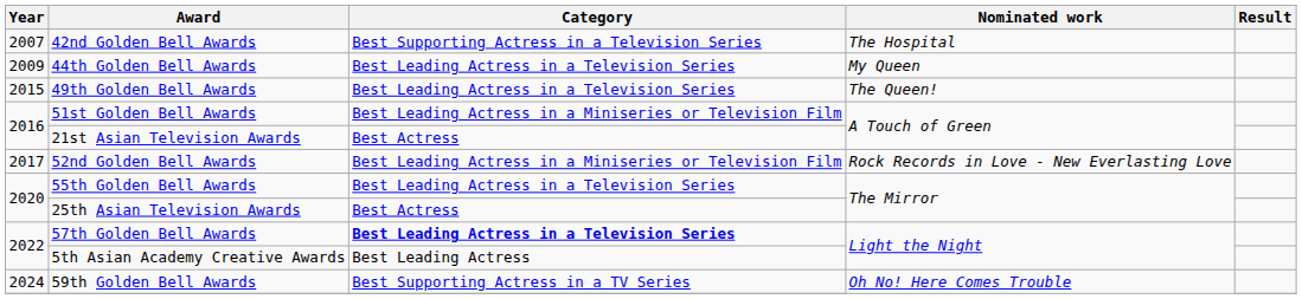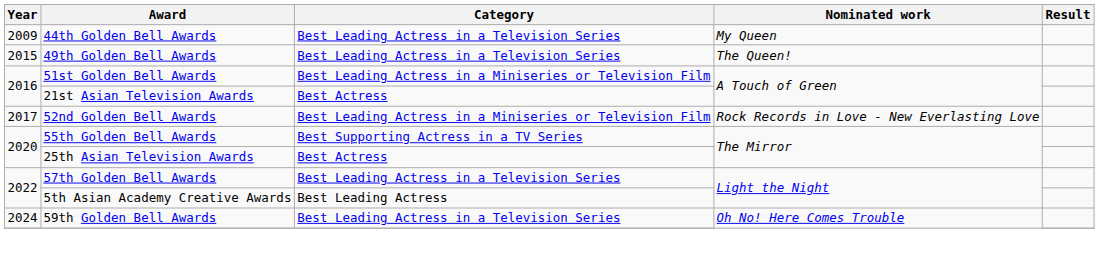 <table class="wikitable sortable">
 <tr>
 <th>Year</th>
 <th>Award</th>
 <th>Category</th>
 <th>Nominated work</th>
 <th>Result</th>
-</tr>
-<tr>
-<td>2007</td>
-<td><a href='#'>42nd Golden Bell Awards</a></td>
-<td><a href='#'>Best Supporting Actress in a Television Series</a></td>
-<td><em>The Hospital</em></td>
-<td></td>
 </tr>
 <tr>
 <td>2009</td>
 <td><a href='#'>44th Golden Bell Awards</a></td>
 <td><a href='#'>Best Leading Actress in a Television Series</a></td>
 <td><em>My Queen</em></td>
 <td></td>
 </tr>
 <tr>
 <td>2015</td>
 <td><a href='#'>49th Golden Bell Awards</a></td>
 <td><a href='#'>Best Leading Actress in a Television Series</a></td>
 <td><em>The Queen!</em></td>
 <td></td>
 </tr>
 <tr>
 <td rowspan=2>2016</td>
 <td><a href='#'>51st Golden Bell Awards</a></td>
 <td><a href='#'>Best Leading Actress in a Miniseries or Television Film</a></td>
 <td rowspan=2><em>A Touch of Green</em></td>
 <td></td>
 </tr>
 <tr>
 <td>21st <a href='#'>Asian Television Awards</a></td>
 <td><a href='#'>Best Actress</a></td>
 <td></td>
 </tr>
 <tr>
 <td>2017</td>
 <td><a href='#'>52nd Golden Bell Awards</a></td>
 <td><a href='#'>Best Leading Actress in a Miniseries or Television Film</a></td>
 <td><em>Rock Records in Love - New Everlasting Love</em></td>
 <td></td>
 </tr>
 <tr>
 <td rowspan=2>2020</td>
 <td><a href='#'>55th Golden Bell Awards</a></td>
-<td><a href='#'>Best Leading Actress in a Television Series</a></td>
+<td><a href='#'>Best Supporting Actress in a TV Series</a></td>
 <td rowspan=2><em>The Mirror</em></td>
 <td></td>
 </tr>
 <tr>
 <td>25th <a href='#'>Asian Television Awards</a></td>
 <td><a href='#'>Best Actress</a></td>
 <td></td>
 </tr>
 <tr>
 <td rowspan=2>2022</td>
 <td><a href='#'>57th Golden Bell Awards</a></td>
-<td><strong><a href='#'>Best Leading Actress in a Television Series</a></strong></td>
+<td><a href='#'>Best Leading Actress in a Television Series</a></td>
 <td rowspan=2><em><a href='#'>Light the Night</a></em></td>
 <td></td>
 </tr>
 <tr>
 <td>5th Asian Academy Creative Awards</td>
 <td>Best Leading Actress</td>
 <td></td>
 </tr>
 <tr>
 <td rowspan=1>2024</td>
 <td>59th <a href='#'>Golden Bell Awards</a></td>
-<td><a href='#'>Best Supporting Actress in a TV Series</a></td>
+<td><a href='#'>Best Leading Actress in a Television Series</a></td>
 <td rowspan=2><em><a href='#'>Oh No! Here Comes Trouble</a></em></td>
 <td></td>
 </tr>
 <tr>
 </tr>
 </table>
